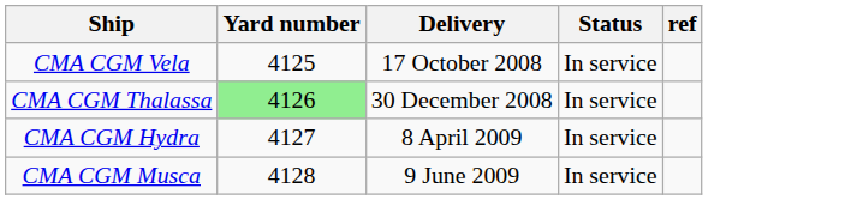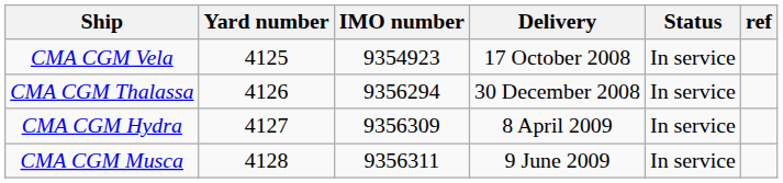 <table class="wikitable" style="text-align:center">
 <tr>
 <th>Ship</th>
 <th>Yard number</th>
+<th>IMO number</th>
 <th>Delivery</th>
 <th>Status</th>
 <th>ref</th>
 </tr>
 <tr>
 <td><em><a href='#'>CMA CGM Vela</a></em></td>
 <td>4125</td>
+<td>9354923</td>
 <td>17 October 2008</td>
 <td>In service</td>
 <td></td>
 </tr>
 <tr>
 <td><em><a href='#'>CMA CGM Thalassa</a></em></td>
-<td style="background: lightgreen;">4126</td>
+<td>4126</td>
+<td>9356294</td>
 <td>30 December 2008</td>
 <td>In service</td>
 <td></td>
 </tr>
 <tr>
 <td><em><a href='#'>CMA CGM Hydra</a></em></td>
 <td>4127</td>
+<td>9356309</td>
 <td>8 April 2009</td>
 <td>In service</td>
 <td></td>
 </tr>
 <tr>
 <td><em><a href='#'>CMA CGM Musca</a></em></td>
 <td>4128</td>
+<td>9356311</td>
 <td>9 June 2009</td>
 <td>In service</td>
 <td></td>
 </tr>
 </table>
